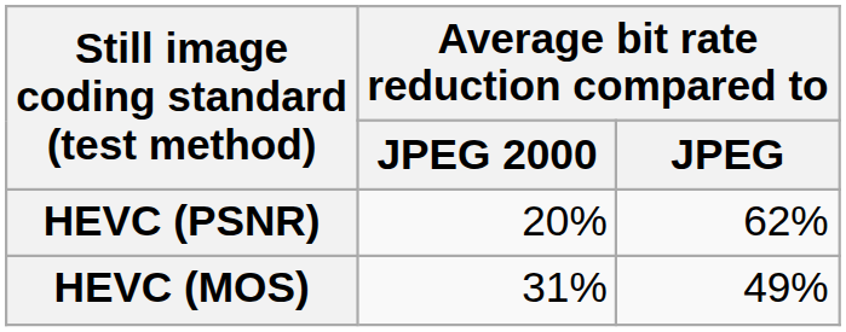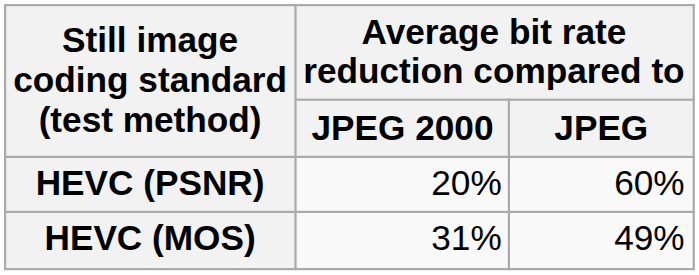 <table class="wikitable floatright" cellpadding="1" cellspacing="1" style="text-align:right; ">
 <tr>
 <th rowspan="2">Still image<br>coding standard<br>(test method)</th>
 <th colspan="2">Average bit rate<br> reduction compared to</th>
 </tr>
 <tr>
 <th>JPEG 2000</th>
 <th>   JPEG   </th>
 </tr>
 <tr>
 <th>HEVC (PSNR)</th>
 <td>20%</td>
-<td>62%</td>
+<td>60%</td>
 </tr>
 <tr>
 <th>HEVC (MOS)</th>
 <td>31%</td>
 <td>49%</td>
 </tr>
 </table>
